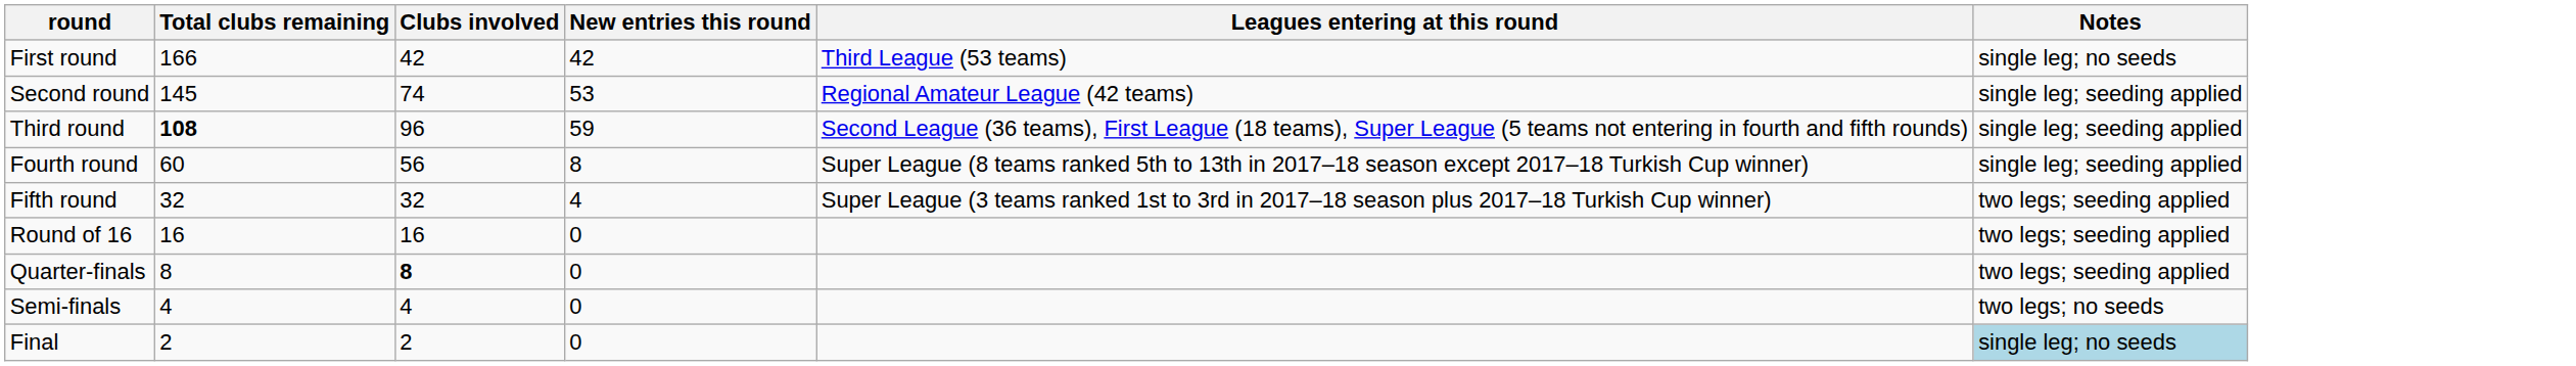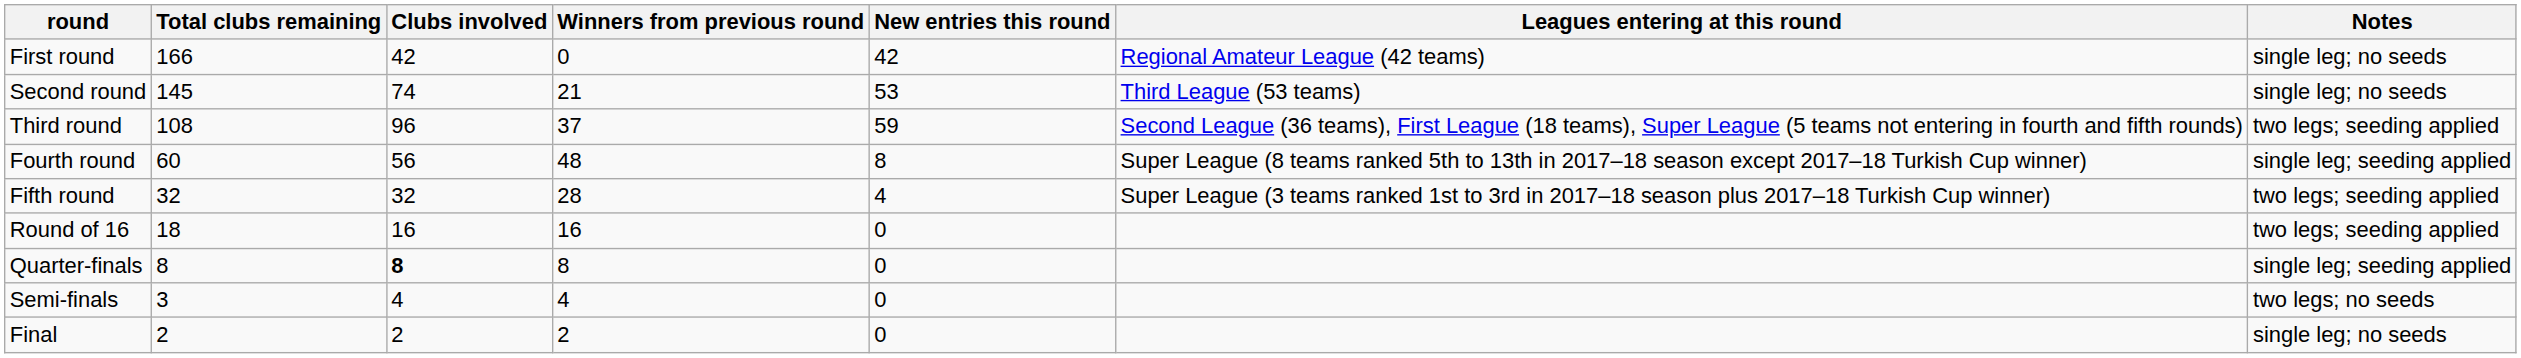 <table class="wikitable">
 <tr>
 <th>round</th>
 <th>Total clubs remaining</th>
 <th>Clubs involved</th>
+<th>Winners from previous round</th>
 <th>New entries this round</th>
 <th>Leagues entering at this round</th>
 <th>Notes</th>
 </tr>
 <tr>
 <td>First round</td>
 <td>166</td>
 <td>42</td>
+<td>0</td>
 <td>42</td>
-<td><a href='#'>Third League</a> (53 teams)</td>
+<td><a href='#'>Regional Amateur League</a> (42 teams)</td>
 <td>single leg; no seeds</td>
 </tr>
 <tr>
 <td>Second round</td>
 <td>145</td>
 <td>74</td>
+<td>21</td>
 <td>53</td>
-<td><a href='#'>Regional Amateur League</a> (42 teams)</td>
-<td>single leg; seeding applied</td>
+<td><a href='#'>Third League</a> (53 teams)</td>
+<td>single leg; no seeds</td>
 </tr>
 <tr>
 <td>Third round</td>
-<td><strong>108</strong></td>
+<td>108</td>
 <td>96</td>
+<td>37</td>
 <td>59</td>
 <td><a href='#'>Second League</a> (36 teams), <a href='#'>First League</a> (18 teams), <a href='#'>Super League</a> (5 teams not entering in fourth and fifth rounds)</td>
-<td>single leg; seeding applied</td>
+<td>two legs; seeding applied</td>
 </tr>
 <tr>
 <td>Fourth round</td>
 <td>60</td>
 <td>56</td>
+<td>48</td>
 <td>8</td>
 <td>Super League (8 teams ranked 5th to 13th in 2017–18 season except 2017–18 Turkish Cup winner)</td>
 <td>single leg; seeding applied</td>
 </tr>
 <tr>
 <td>Fifth round</td>
 <td>32</td>
 <td>32</td>
+<td>28</td>
 <td>4</td>
 <td>Super League (3 teams ranked 1st to 3rd in 2017–18 season plus 2017–18 Turkish Cup winner)</td>
 <td>two legs; seeding applied</td>
 </tr>
 <tr>
 <td>Round of 16</td>
+<td>18</td>
 <td>16</td>
 <td>16</td>
 <td>0</td>
 <td></td>
 <td>two legs; seeding applied</td>
 </tr>
 <tr>
 <td>Quarter-finals</td>
 <td>8</td>
 <td><strong>8</strong></td>
+<td>8</td>
 <td>0</td>
 <td></td>
-<td>two legs; seeding applied</td>
+<td>single leg; seeding applied</td>
 </tr>
 <tr>
 <td>Semi-finals</td>
+<td>3</td>
 <td>4</td>
 <td>4</td>
 <td>0</td>
 <td></td>
 <td>two legs; no seeds</td>
 </tr>
 <tr>
 <td>Final</td>
 <td>2</td>
 <td>2</td>
+<td>2</td>
 <td>0</td>
 <td></td>
-<td style="background: lightblue;">single leg; no seeds</td>
+<td>single leg; no seeds</td>
 </tr>
 </table>
